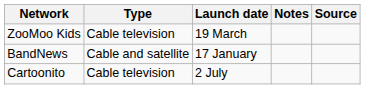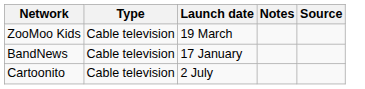 <table class="wikitable sortable">
 <tr>
 <th>Network</th>
 <th>Type</th>
 <th>Launch date</th>
 <th>Notes</th>
 <th>Source</th>
 </tr>
 <tr>
 <td>ZooMoo Kids</td>
 <td>Cable television</td>
 <td>19 March</td>
 <td></td>
 <td></td>
 </tr>
 <tr>
 <td>BandNews</td>
-<td>Cable and satellite</td>
+<td>Cable television</td>
 <td>17 January</td>
 <td></td>
 <td></td>
 </tr>
 <tr>
 <td>Cartoonito</td>
 <td>Cable television</td>
 <td>2 July</td>
 <td></td>
 <td></td>
 </tr>
 </table>
